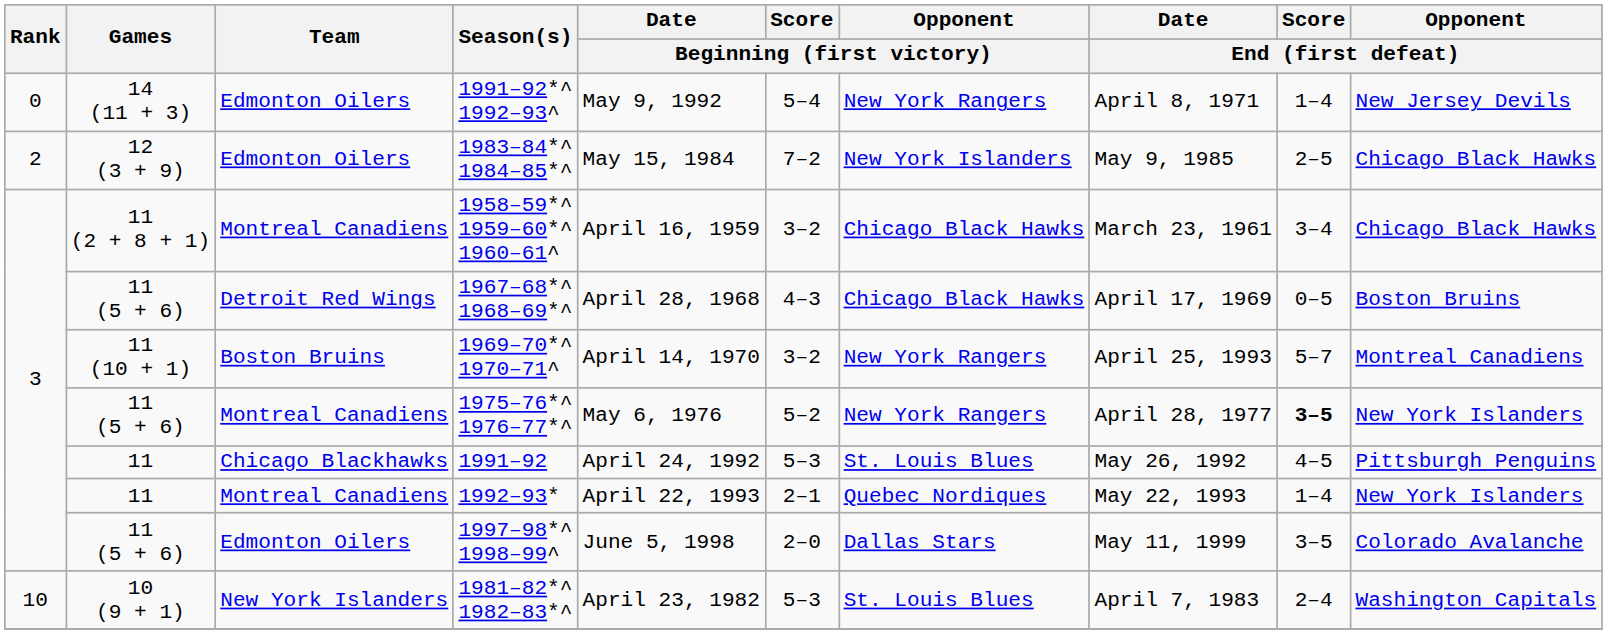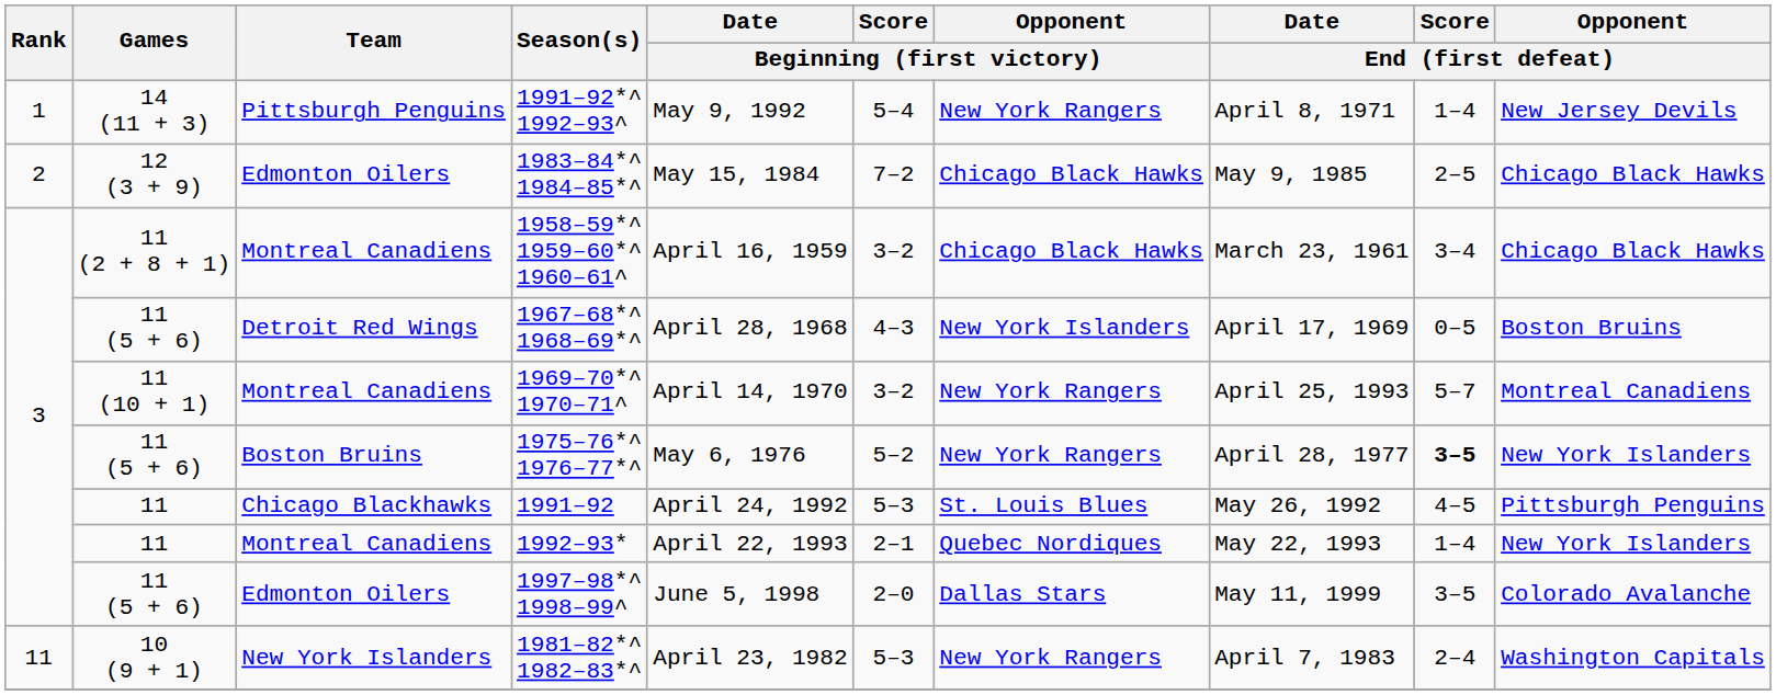 <table class="wikitable sortable" style="font-size:95%">
 <tr>
 <th rowspan="2">Rank</th>
 <th rowspan="2">Games</th>
 <th rowspan="2">Team</th>
 <th rowspan="2">Season(s)</th>
 <th>Date</th>
 <th class="unsortable">Score</th>
 <th>Opponent</th>
 <th>Date</th>
 <th class="unsortable">Score</th>
 <th>Opponent</th>
 </tr>
 <tr class="unsortable">
 <th colspan="3">Beginning (first victory)</th>
 <th colspan="3">End (first defeat)</th>
 </tr>
 <tr>
-<td align="center">0</td>
+<td align="center">1</td>
 <td align="center">14<br>(11 + 3)</td>
-<td><a href='#'>Edmonton Oilers</a></td>
+<td><a href='#'>Pittsburgh Penguins</a></td>
 <td><a href='#'>1991–92</a>*^<br><a href='#'>1992–93</a>^</td>
 <td>May 9, 1992</td>
 <td align="center">5–4 </td>
 <td><a href='#'>New York Rangers</a></td>
 <td>April 8, 1971</td>
 <td align="center">1–4</td>
 <td><a href='#'>New Jersey Devils</a></td>
 </tr>
 <tr>
 <td align="center">2</td>
 <td align="center">12<br>(3 + 9)</td>
 <td><a href='#'>Edmonton Oilers</a></td>
 <td><a href='#'>1983–84</a>*^<br><a href='#'>1984–85</a>*^</td>
 <td>May 15, 1984</td>
 <td align="center">7–2</td>
-<td><a href='#'>New York Islanders</a></td>
+<td><a href='#'>Chicago Black Hawks</a></td>
 <td>May 9, 1985</td>
 <td align="center">2–5</td>
 <td><a href='#'>Chicago Black Hawks</a></td>
 </tr>
 <tr>
 <td rowspan="7" align="center">3 </td>
 <td align="center">11<br>(2 + 8 + 1)</td>
 <td><a href='#'>Montreal Canadiens</a></td>
 <td><a href='#'>1958–59</a>*^<br> <a href='#'>1959–60</a>*^<br> <a href='#'>1960–61</a>^</td>
 <td>April 16, 1959</td>
 <td align="center">3–2</td>
 <td><a href='#'>Chicago Black Hawks</a></td>
 <td>March 23, 1961</td>
 <td align="center">3–4</td>
 <td><a href='#'>Chicago Black Hawks</a></td>
 </tr>
 <tr>
 <td align="center">11<br>(5 + 6)</td>
 <td><a href='#'>Detroit Red Wings</a></td>
 <td><a href='#'>1967–68</a>*^<br> <a href='#'>1968–69</a>*^</td>
 <td>April 28, 1968</td>
 <td align="center">4–3 </td>
-<td><a href='#'>Chicago Black Hawks</a></td>
+<td><a href='#'>New York Islanders</a></td>
 <td>April 17, 1969</td>
 <td align="center">0–5</td>
 <td><a href='#'>Boston Bruins</a></td>
 </tr>
 <tr>
 <td align="center">11<br>(10 + 1)</td>
-<td><a href='#'>Boston Bruins</a></td>
+<td><a href='#'>Montreal Canadiens</a></td>
 <td><a href='#'>1969–70</a>*^<br><a href='#'>1970–71</a>^</td>
 <td>April 14, 1970</td>
 <td align="center">3–2</td>
 <td><a href='#'>New York Rangers</a></td>
 <td>April 25, 1993</td>
 <td align="center">5–7</td>
 <td><a href='#'>Montreal Canadiens</a></td>
 </tr>
 <tr>
 <td align="center">11<br>(5 + 6)</td>
-<td><a href='#'>Montreal Canadiens</a></td>
+<td><a href='#'>Boston Bruins</a></td>
 <td><a href='#'>1975–76</a>*^<br> <a href='#'>1976–77</a>*^</td>
 <td>May 6, 1976</td>
 <td align="center">5–2</td>
 <td><a href='#'>New York Rangers</a></td>
 <td>April 28, 1977</td>
 <td align="center"><strong>3–5</strong></td>
 <td><a href='#'>New York Islanders</a></td>
 </tr>
 <tr>
 <td align="center">11</td>
 <td><a href='#'>Chicago Blackhawks</a></td>
 <td><a href='#'>1991–92</a></td>
 <td>April 24, 1992</td>
 <td align="center">5–3</td>
 <td><a href='#'>St. Louis Blues</a></td>
 <td>May 26, 1992</td>
 <td align="center">4–5</td>
 <td><a href='#'>Pittsburgh Penguins</a></td>
 </tr>
 <tr>
 <td align="center">11</td>
 <td><a href='#'>Montreal Canadiens</a></td>
 <td><a href='#'>1992–93</a>*</td>
 <td>April 22, 1993</td>
 <td align="center">2–1 </td>
 <td><a href='#'>Quebec Nordiques</a></td>
 <td>May 22, 1993</td>
 <td align="center">1–4</td>
 <td><a href='#'>New York Islanders</a></td>
 </tr>
 <tr>
 <td align="center">11<br>(5 + 6)</td>
 <td><a href='#'>Edmonton Oilers</a></td>
 <td><a href='#'>1997–98</a>*^<br><a href='#'>1998–99</a>^</td>
 <td>June 5, 1998</td>
 <td align="center">2–0</td>
 <td><a href='#'>Dallas Stars</a></td>
 <td>May 11, 1999</td>
 <td align="center">3–5</td>
 <td><a href='#'>Colorado Avalanche</a></td>
 </tr>
 <tr>
-<td align="center">10</td>
+<td align="center">11</td>
 <td align="center">10<br>(9 + 1)</td>
 <td><a href='#'>New York Islanders</a></td>
 <td><a href='#'>1981–82</a>*^<br><a href='#'>1982–83</a>*^</td>
 <td>April 23, 1982</td>
 <td align="center">5–3</td>
-<td><a href='#'>St. Louis Blues</a></td>
+<td><a href='#'>New York Rangers</a></td>
 <td>April 7, 1983</td>
 <td align="center">2–4</td>
 <td><a href='#'>Washington Capitals</a></td>
 </tr>
 <tr>
 </tr>
 </table>
